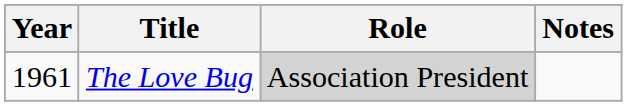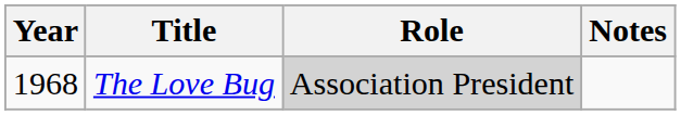 <table class="wikitable">
 <tr>
 <th>Year</th>
 <th>Title</th>
 <th>Role</th>
 <th>Notes</th>
 </tr>
 <tr>
-<td>1961</td>
+<td>1968</td>
 <td><em><a href='#'>The Love Bug</a></em></td>
 <td style="background: lightgrey;">Association President</td>
 <td></td>
 </tr>
 </table>
